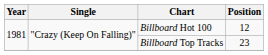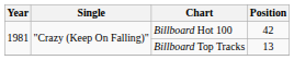 <table class="wikitable">
 <tr>
 <th>Year</th>
 <th>Single</th>
 <th>Chart</th>
 <th>Position</th>
 </tr>
 <tr>
 <td rowspan="2">1981</td>
 <td rowspan="2">"Crazy (Keep On Falling)"</td>
 <td><em>Billboard</em> Hot 100</td>
-<td align="center">12</td>
+<td align="center">42</td>
 </tr>
 <tr>
 <td><em>Billboard</em> Top Tracks</td>
-<td align="center">23</td>
+<td align="center">13</td>
 </tr>
 <tr>
 </tr>
 </table>
